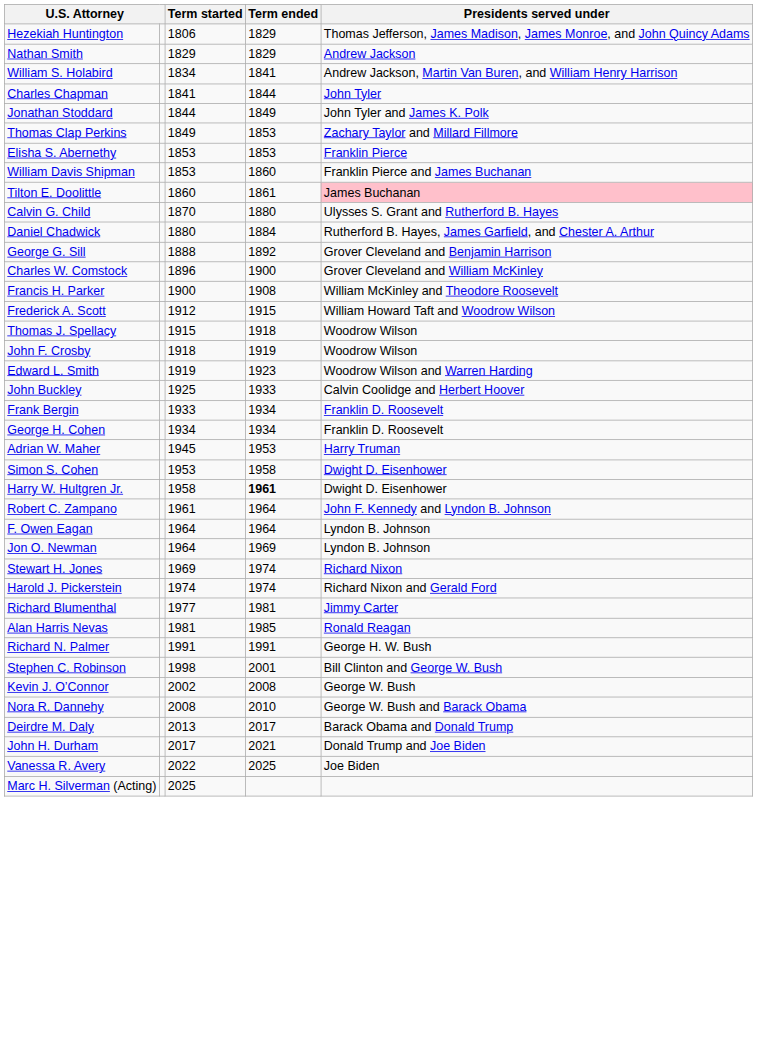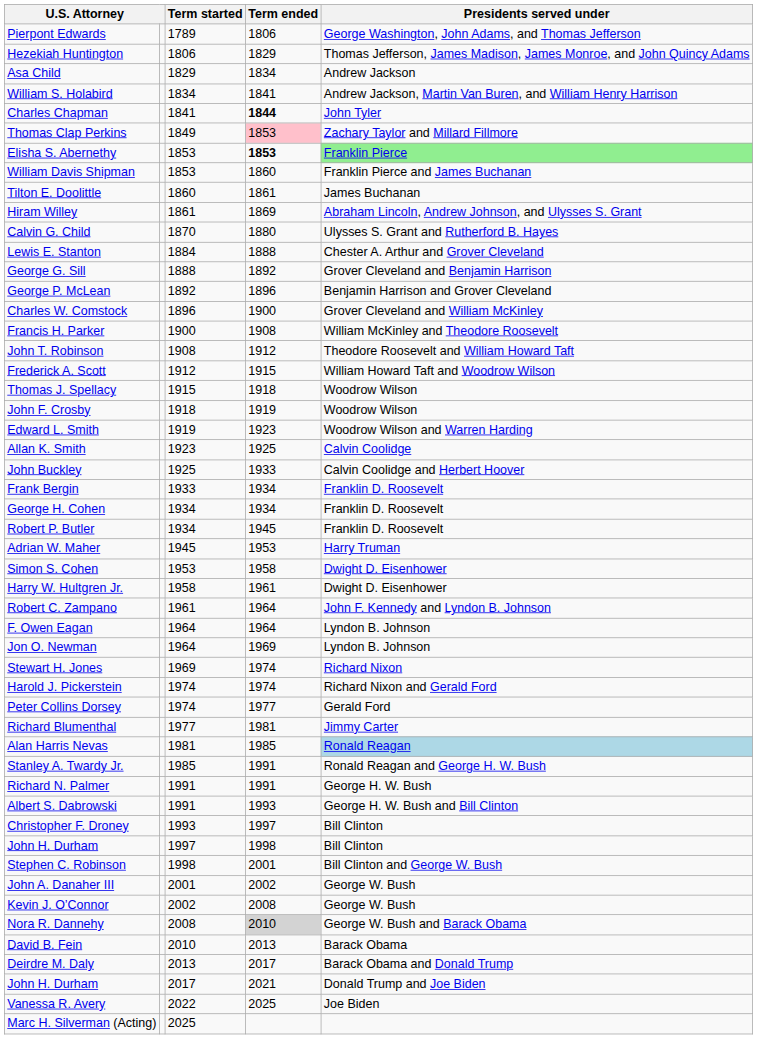 <table class="wikitable">
 <tr>
 <th colspan="2">U.S. Attorney</th>
 <th>Term started</th>
 <th>Term ended</th>
 <th>Presidents served under</th>
+</tr>
+<tr>
+<td><a href='#'>Pierpont Edwards</a></td>
+<td></td>
+<td>1789</td>
+<td>1806</td>
+<td><a href='#'>George Washington</a>, <a href='#'>John Adams</a>, and <a href='#'>Thomas Jefferson</a></td>
 </tr>
 <tr>
 <td><a href='#'>Hezekiah Huntington</a></td>
 <td></td>
 <td>1806</td>
 <td>1829</td>
 <td>Thomas Jefferson, <a href='#'>James Madison</a>, <a href='#'>James Monroe</a>, and <a href='#'>John Quincy Adams</a></td>
 </tr>
 <tr>
-<td><a href='#'>Nathan Smith</a></td>
+<td><a href='#'>Asa Child</a></td>
 <td></td>
 <td>1829</td>
-<td>1829</td>
-<td><a href='#'>Andrew Jackson</a></td>
+<td>1834</td>
+<td>Andrew Jackson</td>
 </tr>
 <tr>
 <td><a href='#'>William S. Holabird</a></td>
 <td></td>
 <td>1834</td>
 <td>1841</td>
 <td>Andrew Jackson, <a href='#'>Martin Van Buren</a>, and <a href='#'>William Henry Harrison</a></td>
 </tr>
 <tr>
 <td><a href='#'>Charles Chapman</a></td>
 <td></td>
 <td>1841</td>
-<td>1844</td>
+<td><strong>1844</strong></td>
 <td><a href='#'>John Tyler</a></td>
-</tr>
-<tr>
-<td><a href='#'>Jonathan Stoddard</a></td>
-<td></td>
-<td>1844</td>
-<td>1849</td>
-<td>John Tyler and <a href='#'>James K. Polk</a></td>
 </tr>
 <tr>
 <td><a href='#'>Thomas Clap Perkins</a></td>
 <td></td>
 <td>1849</td>
-<td>1853</td>
+<td style="background: pink;">1853</td>
 <td><a href='#'>Zachary Taylor</a> and <a href='#'>Millard Fillmore</a></td>
 </tr>
 <tr>
 <td><a href='#'>Elisha S. Abernethy</a></td>
 <td></td>
 <td>1853</td>
-<td>1853</td>
-<td><a href='#'>Franklin Pierce</a></td>
+<td><strong>1853</strong></td>
+<td style="background: lightgreen;"><a href='#'>Franklin Pierce</a></td>
 </tr>
 <tr>
 <td><a href='#'>William Davis Shipman</a></td>
 <td></td>
 <td>1853</td>
 <td>1860</td>
 <td>Franklin Pierce and <a href='#'>James Buchanan</a></td>
 </tr>
 <tr>
 <td><a href='#'>Tilton E. Doolittle</a></td>
 <td></td>
 <td>1860</td>
 <td>1861</td>
-<td style="background: pink;">James Buchanan</td>
+<td>James Buchanan</td>
+</tr>
+<tr>
+<td><a href='#'>Hiram Willey</a></td>
+<td></td>
+<td>1861</td>
+<td>1869</td>
+<td><a href='#'>Abraham Lincoln</a>, <a href='#'>Andrew Johnson</a>, and <a href='#'>Ulysses S. Grant</a></td>
 </tr>
 <tr>
 <td><a href='#'>Calvin G. Child</a></td>
 <td></td>
 <td>1870</td>
 <td>1880</td>
 <td>Ulysses S. Grant and <a href='#'>Rutherford B. Hayes</a></td>
 </tr>
 <tr>
-<td><a href='#'>Daniel Chadwick</a></td>
+<td><a href='#'>Lewis E. Stanton</a></td>
 <td></td>
-<td>1880</td>
 <td>1884</td>
-<td>Rutherford B. Hayes, <a href='#'>James Garfield</a>, and <a href='#'>Chester A. Arthur</a></td>
+<td>1888</td>
+<td>Chester A. Arthur and <a href='#'>Grover Cleveland</a></td>
 </tr>
 <tr>
 <td><a href='#'>George G. Sill</a></td>
 <td></td>
 <td>1888</td>
 <td>1892</td>
 <td>Grover Cleveland and <a href='#'>Benjamin Harrison</a></td>
+</tr>
+<tr>
+<td><a href='#'>George P. McLean</a></td>
+<td></td>
+<td>1892</td>
+<td>1896</td>
+<td>Benjamin Harrison and Grover Cleveland</td>
 </tr>
 <tr>
 <td><a href='#'>Charles W. Comstock</a></td>
 <td></td>
 <td>1896</td>
 <td>1900</td>
 <td>Grover Cleveland and <a href='#'>William McKinley</a></td>
 </tr>
 <tr>
 <td><a href='#'>Francis H. Parker</a></td>
 <td></td>
 <td>1900</td>
 <td>1908</td>
 <td>William McKinley and <a href='#'>Theodore Roosevelt</a></td>
+</tr>
+<tr>
+<td><a href='#'>John T. Robinson</a></td>
+<td></td>
+<td>1908</td>
+<td>1912</td>
+<td>Theodore Roosevelt and <a href='#'>William Howard Taft</a></td>
 </tr>
 <tr>
 <td><a href='#'>Frederick A. Scott</a></td>
 <td></td>
 <td>1912</td>
 <td>1915</td>
 <td>William Howard Taft and <a href='#'>Woodrow Wilson</a></td>
 </tr>
 <tr>
 <td><a href='#'>Thomas J. Spellacy</a></td>
 <td></td>
 <td>1915</td>
 <td>1918</td>
 <td>Woodrow Wilson</td>
 </tr>
 <tr>
 <td><a href='#'>John F. Crosby</a></td>
 <td></td>
 <td>1918</td>
 <td>1919</td>
 <td>Woodrow Wilson</td>
 </tr>
 <tr>
 <td><a href='#'>Edward L. Smith</a></td>
 <td></td>
 <td>1919</td>
 <td>1923</td>
 <td>Woodrow Wilson and <a href='#'>Warren Harding</a></td>
 </tr>
 <tr>
+<td><a href='#'>Allan K. Smith</a></td>
+<td></td>
+<td>1923</td>
+<td>1925</td>
+<td><a href='#'>Calvin Coolidge</a></td>
+</tr>
+<tr>
 <td><a href='#'>John Buckley</a></td>
 <td></td>
 <td>1925</td>
 <td>1933</td>
 <td>Calvin Coolidge and <a href='#'>Herbert Hoover</a></td>
 </tr>
 <tr>
 <td><a href='#'>Frank Bergin</a></td>
 <td></td>
 <td>1933</td>
 <td>1934</td>
 <td><a href='#'>Franklin D. Roosevelt</a></td>
 </tr>
 <tr>
 <td><a href='#'>George H. Cohen</a></td>
 <td></td>
 <td>1934</td>
 <td>1934</td>
 <td>Franklin D. Roosevelt</td>
 </tr>
 <tr>
+<td><a href='#'>Robert P. Butler</a></td>
+<td></td>
+<td>1934</td>
+<td>1945</td>
+<td>Franklin D. Roosevelt</td>
+</tr>
+<tr>
 <td><a href='#'>Adrian W. Maher</a></td>
 <td></td>
 <td>1945</td>
 <td>1953</td>
 <td><a href='#'>Harry Truman</a></td>
 </tr>
 <tr>
 <td><a href='#'>Simon S. Cohen</a></td>
 <td></td>
 <td>1953</td>
 <td>1958</td>
 <td><a href='#'>Dwight D. Eisenhower</a></td>
 </tr>
 <tr>
 <td><a href='#'>Harry W. Hultgren Jr.</a></td>
 <td></td>
 <td>1958</td>
-<td><strong>1961</strong></td>
+<td>1961</td>
 <td>Dwight D. Eisenhower</td>
 </tr>
 <tr>
 <td><a href='#'>Robert C. Zampano</a></td>
 <td></td>
 <td>1961</td>
 <td>1964</td>
 <td><a href='#'>John F. Kennedy</a> and <a href='#'>Lyndon B. Johnson</a></td>
 </tr>
 <tr>
 <td><a href='#'>F. Owen Eagan</a></td>
 <td></td>
 <td>1964</td>
 <td>1964</td>
 <td>Lyndon B. Johnson</td>
 </tr>
 <tr>
 <td><a href='#'>Jon O. Newman</a></td>
 <td></td>
 <td>1964</td>
 <td>1969</td>
 <td>Lyndon B. Johnson</td>
 </tr>
 <tr>
 <td><a href='#'>Stewart H. Jones</a></td>
 <td></td>
 <td>1969</td>
 <td>1974</td>
 <td><a href='#'>Richard Nixon</a></td>
 </tr>
 <tr>
 <td><a href='#'>Harold J. Pickerstein</a></td>
 <td></td>
 <td>1974</td>
 <td>1974</td>
 <td>Richard Nixon and <a href='#'>Gerald Ford</a></td>
 </tr>
 <tr>
+<td><a href='#'>Peter Collins Dorsey</a></td>
+<td></td>
+<td>1974</td>
+<td>1977</td>
+<td>Gerald Ford</td>
+</tr>
+<tr>
 <td><a href='#'>Richard Blumenthal</a></td>
 <td></td>
 <td>1977</td>
 <td>1981</td>
 <td><a href='#'>Jimmy Carter</a></td>
 </tr>
 <tr>
 <td><a href='#'>Alan Harris Nevas</a></td>
 <td></td>
 <td>1981</td>
 <td>1985</td>
-<td><a href='#'>Ronald Reagan</a></td>
+<td style="background: lightblue;"><a href='#'>Ronald Reagan</a></td>
+</tr>
+<tr>
+<td><a href='#'>Stanley A. Twardy Jr.</a></td>
+<td></td>
+<td>1985</td>
+<td>1991</td>
+<td>Ronald Reagan and <a href='#'>George H. W. Bush</a></td>
 </tr>
 <tr>
 <td><a href='#'>Richard N. Palmer</a></td>
 <td></td>
 <td>1991</td>
 <td>1991</td>
 <td>George H. W. Bush</td>
 </tr>
 <tr>
+<td><a href='#'>Albert S. Dabrowski</a></td>
+<td></td>
+<td>1991</td>
+<td>1993</td>
+<td>George H. W. Bush and <a href='#'>Bill Clinton</a></td>
+</tr>
+<tr>
+<td><a href='#'>Christopher F. Droney</a></td>
+<td></td>
+<td>1993</td>
+<td>1997</td>
+<td>Bill Clinton</td>
+</tr>
+<tr>
+<td><a href='#'>John H. Durham</a></td>
+<td></td>
+<td>1997</td>
+<td>1998</td>
+<td>Bill Clinton</td>
+</tr>
+<tr>
 <td><a href='#'>Stephen C. Robinson</a></td>
 <td></td>
 <td>1998</td>
 <td>2001</td>
 <td>Bill Clinton and <a href='#'>George W. Bush</a></td>
+</tr>
+<tr>
+<td><a href='#'>John A. Danaher III</a></td>
+<td></td>
+<td>2001</td>
+<td>2002</td>
+<td>George W. Bush</td>
 </tr>
 <tr>
 <td><a href='#'>Kevin J. O’Connor</a></td>
 <td></td>
 <td>2002</td>
 <td>2008</td>
 <td>George W. Bush</td>
 </tr>
 <tr>
 <td><a href='#'>Nora R. Dannehy</a></td>
 <td></td>
 <td>2008</td>
+<td style="background: lightgrey;">2010</td>
+<td>George W. Bush and <a href='#'>Barack Obama</a></td>
+</tr>
+<tr>
+<td><a href='#'>David B. Fein</a></td>
+<td></td>
 <td>2010</td>
-<td>George W. Bush and <a href='#'>Barack Obama</a></td>
+<td>2013</td>
+<td>Barack Obama</td>
 </tr>
 <tr>
 <td><a href='#'>Deirdre M. Daly</a></td>
 <td></td>
 <td>2013</td>
 <td>2017</td>
 <td>Barack Obama and <a href='#'>Donald Trump</a></td>
 </tr>
 <tr>
 <td><a href='#'>John H. Durham</a></td>
 <td></td>
 <td>2017</td>
 <td>2021</td>
 <td>Donald Trump and <a href='#'>Joe Biden</a></td>
 </tr>
 <tr>
 <td><a href='#'>Vanessa R. Avery</a></td>
 <td></td>
 <td>2022</td>
 <td>2025</td>
 <td>Joe Biden</td>
 </tr>
 <tr>
 <td><a href='#'>Marc H. Silverman</a> (Acting)</td>
 <td></td>
 <td>2025</td>
 <td></td>
 <td></td>
 </tr>
 </table>
